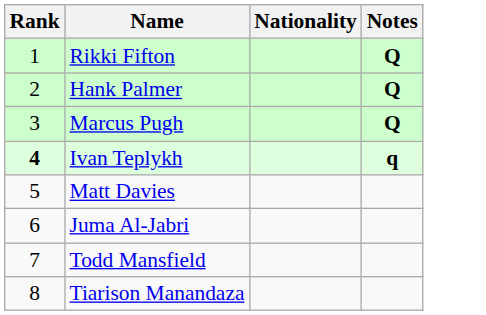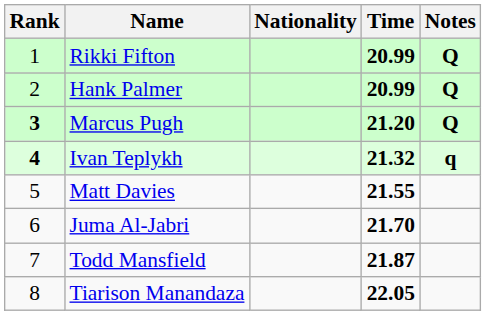 <table class="wikitable sortable" style="text-align:center">
 <tr>
 <th>Rank</th>
 <th>Name</th>
 <th>Nationality</th>
+<th>Time</th>
 <th>Notes</th>
 </tr>
 <tr bgcolor=ccffcc>
 <td>1</td>
 <td align=left><a href='#'>Rikki Fifton</a></td>
 <td align=left></td>
+<td><strong>20.99</strong></td>
 <td><strong>Q</strong></td>
 </tr>
 <tr bgcolor=ccffcc>
 <td>2</td>
 <td align=left><a href='#'>Hank Palmer</a></td>
 <td align=left></td>
+<td><strong>20.99</strong></td>
 <td><strong>Q</strong></td>
 </tr>
 <tr bgcolor=ccffcc>
-<td>3</td>
+<td><strong>3</strong></td>
 <td align=left><a href='#'>Marcus Pugh</a></td>
 <td align=left></td>
+<td><strong>21.20</strong></td>
 <td><strong>Q</strong></td>
 </tr>
 <tr bgcolor=ddffdd>
 <td><strong>4</strong></td>
 <td align=left><a href='#'>Ivan Teplykh</a></td>
 <td align=left></td>
+<td><strong>21.32</strong></td>
 <td><strong>q</strong></td>
 </tr>
 <tr>
 <td>5</td>
 <td align=left><a href='#'>Matt Davies</a></td>
 <td align=left></td>
+<td><strong>21.55</strong></td>
 <td></td>
 </tr>
 <tr>
 <td>6</td>
 <td align=left><a href='#'>Juma Al-Jabri</a></td>
 <td align=left></td>
+<td><strong>21.70</strong></td>
 <td></td>
 </tr>
 <tr>
 <td>7</td>
 <td align=left><a href='#'>Todd Mansfield</a></td>
 <td align=left></td>
+<td><strong>21.87</strong></td>
 <td></td>
 </tr>
 <tr>
 <td>8</td>
 <td align=left><a href='#'>Tiarison Manandaza</a></td>
 <td align=left></td>
+<td><strong>22.05</strong></td>
 <td></td>
 </tr>
 </table>
